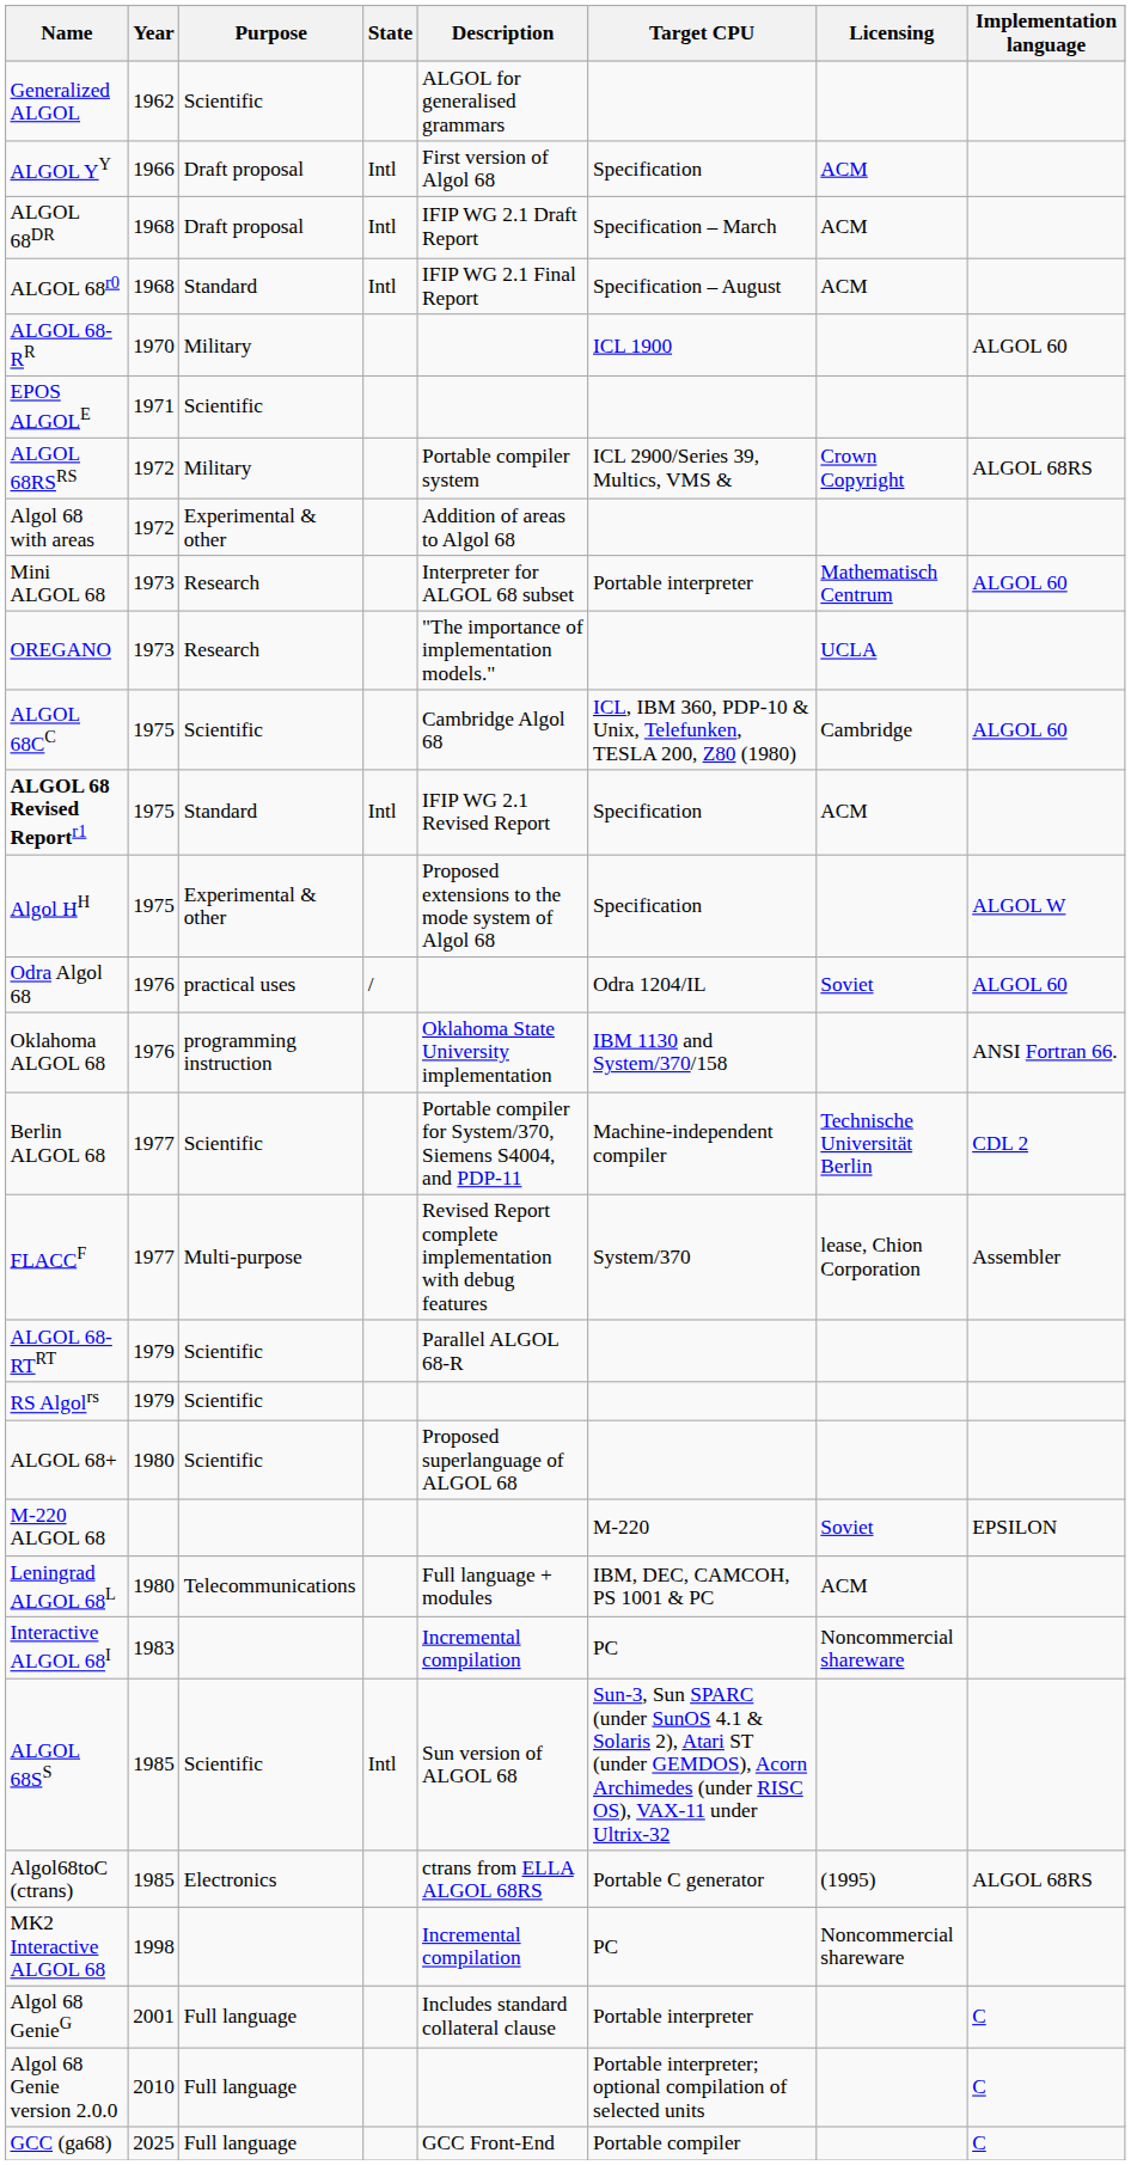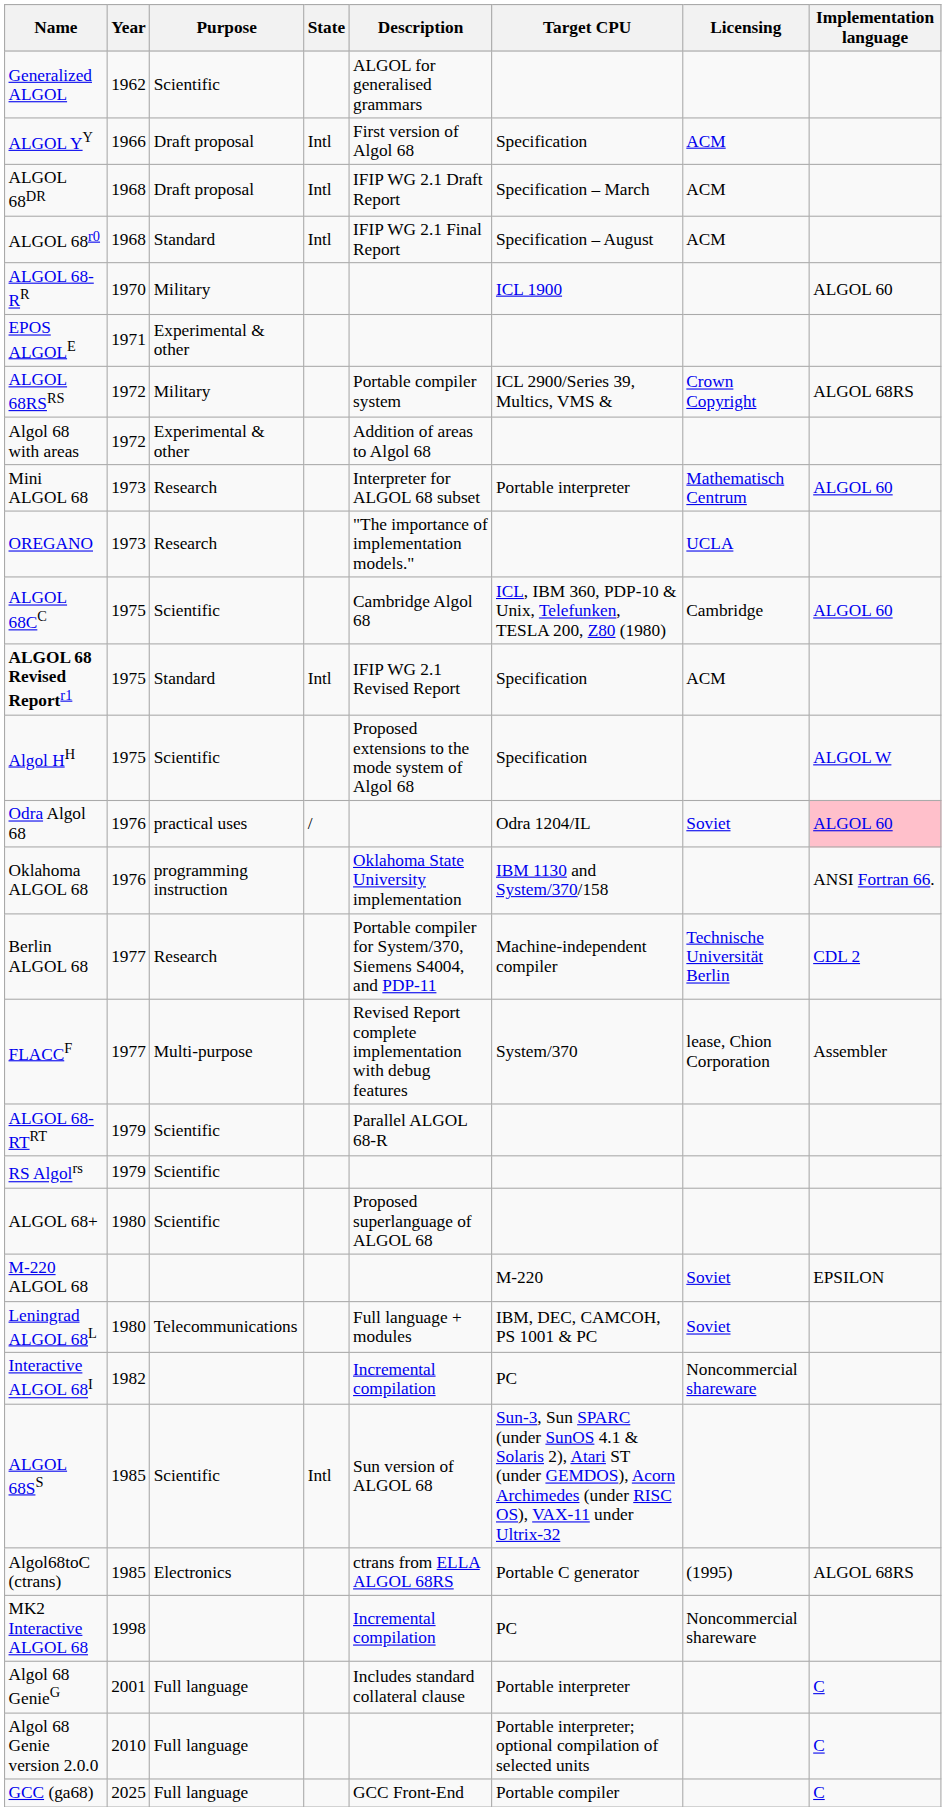 <table class="wikitable sortable">
 <tr style="background:#ccc;">
 <th>Name</th>
 <th>Year</th>
 <th>Purpose</th>
 <th>State</th>
 <th>Description</th>
 <th>Target CPU</th>
 <th>Licensing</th>
 <th>Implementation language</th>
 </tr>
 <tr>
 <td><a href='#'>Generalized ALGOL</a></td>
 <td>1962</td>
 <td>Scientific</td>
 <td></td>
 <td>ALGOL for generalised grammars</td>
 <td></td>
 <td></td>
 <td></td>
 </tr>
 <tr>
 <td><a href='#'>ALGOL Y</a><sup>Y</sup></td>
 <td>1966</td>
 <td>Draft proposal</td>
 <td>Intl</td>
 <td>First version of Algol 68</td>
 <td>Specification</td>
 <td><a href='#'>ACM</a></td>
 <td></td>
 </tr>
 <tr>
 <td>ALGOL 68<sup>DR</sup></td>
 <td>1968</td>
 <td>Draft proposal</td>
 <td>Intl</td>
 <td>IFIP WG 2.1 Draft Report</td>
 <td>Specification – March</td>
 <td>ACM</td>
 <td></td>
 </tr>
 <tr>
 <td>ALGOL 68<sup><a href='#'>r0</a></sup></td>
 <td>1968</td>
 <td>Standard</td>
 <td>Intl</td>
 <td>IFIP WG 2.1 Final Report</td>
 <td>Specification – August</td>
 <td>ACM</td>
 <td></td>
 </tr>
 <tr>
 <td><a href='#'>ALGOL 68-R</a><sup>R</sup></td>
 <td>1970</td>
 <td>Military</td>
 <td></td>
 <td></td>
 <td><a href='#'>ICL 1900</a></td>
 <td></td>
 <td>ALGOL 60</td>
 </tr>
 <tr>
 <td><a href='#'>EPOS ALGOL</a><sup>E</sup></td>
 <td>1971</td>
-<td>Scientific</td>
+<td>Experimental & other</td>
 <td></td>
 <td></td>
 <td></td>
 <td></td>
 <td></td>
 </tr>
 <tr>
 <td><a href='#'>ALGOL 68RS</a><sup>RS</sup></td>
 <td>1972</td>
 <td>Military</td>
 <td></td>
 <td>Portable compiler system</td>
 <td>ICL 2900/Series 39, Multics, VMS & </td>
 <td><a href='#'>Crown Copyright</a></td>
 <td>ALGOL 68RS</td>
 </tr>
 <tr>
 <td>Algol 68 with areas</td>
 <td>1972</td>
 <td>Experimental & other</td>
 <td></td>
 <td>Addition of areas to Algol 68</td>
 <td></td>
 <td></td>
 <td></td>
 </tr>
 <tr>
 <td>Mini ALGOL 68</td>
 <td>1973</td>
 <td>Research</td>
 <td></td>
 <td>Interpreter for ALGOL 68 subset</td>
 <td>Portable interpreter</td>
 <td><a href='#'>Mathematisch Centrum</a></td>
 <td><a href='#'>ALGOL 60</a></td>
 </tr>
 <tr>
 <td><a href='#'>OREGANO</a></td>
 <td>1973</td>
 <td>Research</td>
 <td></td>
 <td>"The importance of implementation models."</td>
 <td></td>
 <td><a href='#'>UCLA</a></td>
 <td></td>
 </tr>
 <tr>
 <td><a href='#'>ALGOL 68C</a><sup>C</sup></td>
 <td>1975</td>
 <td>Scientific</td>
 <td></td>
 <td>Cambridge Algol 68</td>
 <td><a href='#'>ICL</a>, IBM 360, PDP-10 & Unix, <a href='#'>Telefunken</a>, TESLA 200, <a href='#'>Z80</a> (1980)</td>
 <td>Cambridge</td>
 <td><a href='#'>ALGOL 60</a></td>
 </tr>
 <tr>
 <td><strong>ALGOL 68 Revised Report</strong><sup><a href='#'>r1</a></sup></td>
 <td>1975</td>
 <td>Standard</td>
 <td>Intl</td>
 <td>IFIP WG 2.1 Revised Report</td>
 <td>Specification</td>
 <td>ACM</td>
 <td></td>
 </tr>
 <tr>
 <td><a href='#'>Algol H</a><sup>H</sup></td>
 <td>1975</td>
-<td>Experimental & other</td>
+<td>Scientific</td>
 <td></td>
 <td>Proposed extensions to the mode system of Algol 68</td>
 <td>Specification</td>
 <td></td>
 <td><a href='#'>ALGOL W</a></td>
 </tr>
 <tr>
 <td><a href='#'>Odra</a> Algol 68</td>
 <td>1976</td>
 <td>practical uses</td>
 <td>/</td>
 <td></td>
 <td>Odra 1204/IL</td>
 <td><a href='#'>Soviet</a></td>
-<td><a href='#'>ALGOL 60</a></td>
+<td style="background: pink;"><a href='#'>ALGOL 60</a></td>
 </tr>
 <tr>
 <td>Oklahoma ALGOL 68</td>
 <td>1976</td>
 <td>programming instruction</td>
 <td></td>
 <td><a href='#'>Oklahoma State University</a> implementation</td>
 <td><a href='#'>IBM 1130</a> and <a href='#'>System/370</a>/158</td>
 <td></td>
 <td>ANSI <a href='#'>Fortran 66</a>.</td>
 </tr>
 <tr>
 <td>Berlin ALGOL 68</td>
 <td>1977</td>
-<td>Scientific</td>
+<td>Research</td>
 <td></td>
 <td>Portable compiler for System/370, Siemens S4004, and <a href='#'>PDP-11</a></td>
 <td>Machine-independent compiler</td>
 <td><a href='#'>Technische Universität Berlin</a></td>
 <td><a href='#'>CDL 2</a></td>
 </tr>
 <tr>
 <td><a href='#'>FLACC</a><sup>F</sup></td>
 <td>1977</td>
 <td>Multi-purpose</td>
 <td></td>
 <td>Revised Report complete implementation with debug features</td>
 <td>System/370</td>
 <td>lease, Chion Corporation</td>
 <td>Assembler</td>
 </tr>
 <tr>
 <td><a href='#'>ALGOL 68-RT</a><sup>RT</sup></td>
 <td>1979</td>
 <td>Scientific</td>
 <td></td>
 <td>Parallel ALGOL 68-R</td>
 <td></td>
 <td></td>
 <td></td>
 </tr>
 <tr>
 <td><a href='#'>RS Algol</a><sup>rs</sup></td>
 <td>1979</td>
 <td>Scientific</td>
 <td></td>
 <td></td>
 <td></td>
 <td></td>
 <td></td>
 </tr>
 <tr>
 <td>ALGOL 68+</td>
 <td>1980</td>
 <td>Scientific</td>
 <td></td>
 <td>Proposed superlanguage of ALGOL 68</td>
 <td></td>
 <td></td>
 <td></td>
 </tr>
 <tr>
 <td><a href='#'>M-220</a> ALGOL 68</td>
 <td></td>
 <td></td>
 <td></td>
 <td></td>
 <td>M-220</td>
 <td><a href='#'>Soviet</a></td>
 <td>EPSILON</td>
 </tr>
 <tr>
 <td><a href='#'>Leningrad ALGOL 68</a><sup>L</sup></td>
 <td>1980</td>
 <td>Telecommunications</td>
 <td></td>
 <td>Full language + modules</td>
 <td>IBM, DEC, CAMCOH, PS 1001 & PC</td>
-<td>ACM</td>
+<td><a href='#'>Soviet</a></td>
 <td></td>
 </tr>
 <tr>
 <td><a href='#'>Interactive ALGOL 68</a><sup>I</sup></td>
-<td>1983</td>
+<td>1982</td>
 <td></td>
 <td></td>
 <td><a href='#'>Incremental compilation</a></td>
 <td>PC</td>
 <td>Noncommercial <a href='#'>shareware</a></td>
 <td></td>
 </tr>
 <tr>
 <td><a href='#'>ALGOL 68S</a><sup>S</sup></td>
 <td>1985</td>
 <td>Scientific</td>
 <td>Intl</td>
 <td>Sun version of ALGOL 68</td>
 <td><a href='#'>Sun-3</a>, Sun <a href='#'>SPARC</a> (under <a href='#'>SunOS</a> 4.1 & <a href='#'>Solaris</a> 2), <a href='#'>Atari</a> ST (under <a href='#'>GEMDOS</a>), <a href='#'>Acorn Archimedes</a> (under <a href='#'>RISC OS</a>), <a href='#'>VAX-11</a> under <a href='#'>Ultrix-32</a></td>
 <td></td>
 <td></td>
 </tr>
 <tr>
 <td>Algol68toC (ctrans)</td>
 <td>1985</td>
 <td>Electronics</td>
 <td></td>
 <td>ctrans from <a href='#'>ELLA</a> <a href='#'>ALGOL 68RS</a></td>
 <td>Portable C generator </td>
 <td> (1995)</td>
 <td>ALGOL 68RS</td>
 </tr>
 <tr>
 <td>MK2 <a href='#'>Interactive ALGOL 68</a></td>
 <td>1998</td>
 <td></td>
 <td></td>
 <td><a href='#'>Incremental compilation</a></td>
 <td>PC</td>
 <td>Noncommercial shareware</td>
 <td></td>
 </tr>
 <tr>
 <td>Algol 68 Genie<sup>G</sup></td>
 <td>2001</td>
 <td>Full language</td>
 <td></td>
 <td>Includes standard collateral clause</td>
 <td>Portable interpreter</td>
 <td></td>
 <td><a href='#'>C</a></td>
 </tr>
 <tr>
 <td>Algol 68 Genie version 2.0.0</td>
 <td>2010</td>
 <td>Full language</td>
 <td></td>
 <td></td>
 <td>Portable interpreter; optional compilation of selected units</td>
 <td></td>
 <td><a href='#'>C</a></td>
 </tr>
 <tr>
 <td><a href='#'>GCC</a> (ga68)</td>
 <td>2025</td>
 <td>Full language</td>
 <td></td>
 <td>GCC Front-End</td>
 <td>Portable compiler</td>
 <td></td>
 <td><a href='#'>C</a></td>
 </tr>
 </table>
